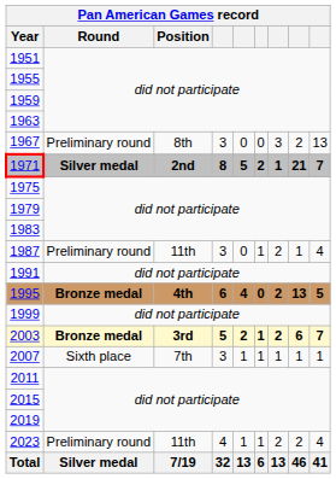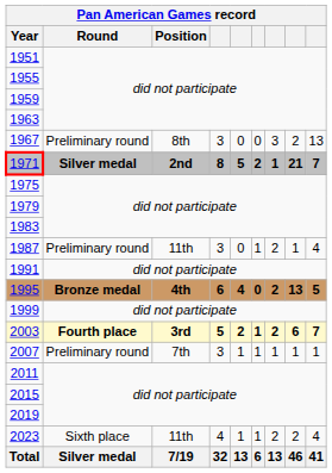 <table class="wikitable" style="text-align:center">
 <tr>
 <th colspan=9><a href='#'>Pan American Games</a> record</th>
 </tr>
 <tr>
 <th>Year</th>
 <th>Round</th>
 <th>Position</th>
 <th></th>
 <th></th>
 <th></th>
 <th></th>
 <th></th>
 <th></th>
 </tr>
 <tr>
 <td> <a href='#'>1951</a></td>
 <td colspan=8 rowspan=4><em>did not participate</em></td>
 </tr>
 <tr>
 <td> <a href='#'>1955</a></td>
 </tr>
 <tr>
 <td> <a href='#'>1959</a></td>
 </tr>
 <tr>
 <td> <a href='#'>1963</a></td>
 </tr>
 <tr>
 <td> <a href='#'>1967</a></td>
 <td>Preliminary round</td>
 <td>8th</td>
 <td>3</td>
 <td>0</td>
 <td>0</td>
 <td>3</td>
 <td>2</td>
 <td>13</td>
 </tr>
 <tr style="background:silver;">
 <td style="border:3px solid red"> <a href='#'>1971</a></td>
 <td><strong>Silver medal</strong></td>
 <td><strong>2nd</strong></td>
 <td><strong>8</strong></td>
 <td><strong>5</strong></td>
 <td><strong>2</strong></td>
 <td><strong>1</strong></td>
 <td><strong>21</strong></td>
 <td><strong>7</strong></td>
 </tr>
 <tr>
 <td> <a href='#'>1975</a></td>
 <td colspan=8 rowspan=3><em>did not participate</em></td>
 </tr>
 <tr>
 <td> <a href='#'>1979</a></td>
 </tr>
 <tr>
 <td> <a href='#'>1983</a></td>
 </tr>
 <tr>
 <td> <a href='#'>1987</a></td>
 <td>Preliminary round</td>
 <td>11th</td>
 <td>3</td>
 <td>0</td>
 <td>1</td>
 <td>2</td>
 <td>1</td>
 <td>4</td>
 </tr>
 <tr>
 <td> <a href='#'>1991</a></td>
 <td colspan=8><em>did not participate</em></td>
 </tr>
 <tr style="background:#c96;">
 <td> <a href='#'>1995</a></td>
 <td><strong>Bronze medal</strong></td>
 <td><strong>4th</strong></td>
 <td><strong>6</strong></td>
 <td><strong>4</strong></td>
 <td><strong>0</strong></td>
 <td><strong>2</strong></td>
 <td><strong>13</strong></td>
 <td><strong>5</strong></td>
 </tr>
 <tr>
 <td> <a href='#'>1999</a></td>
 <td colspan=8><em>did not participate</em></td>
 </tr>
 <tr style="background:LemonChiffon;">
 <td> <a href='#'>2003</a></td>
-<td><strong>Bronze medal</strong></td>
+<td><strong>Fourth place</strong></td>
 <td><strong>3rd</strong></td>
 <td><strong>5</strong></td>
 <td><strong>2</strong></td>
 <td><strong>1</strong></td>
 <td><strong>2</strong></td>
 <td><strong>6</strong></td>
 <td><strong>7</strong></td>
 </tr>
 <tr>
 <td> <a href='#'>2007</a></td>
-<td>Sixth place</td>
+<td>Preliminary round</td>
 <td>7th</td>
 <td>3</td>
 <td>1</td>
 <td>1</td>
 <td>1</td>
 <td>1</td>
 <td>1</td>
 </tr>
 <tr>
 <td> <a href='#'>2011</a></td>
 <td colspan=8 rowspan=3><em>did not participate</em></td>
 </tr>
 <tr>
 <td> <a href='#'>2015</a></td>
 </tr>
 <tr>
 <td> <a href='#'>2019</a></td>
 </tr>
 <tr>
 <td> <a href='#'>2023</a></td>
-<td>Preliminary round</td>
+<td>Sixth place</td>
 <td>11th</td>
 <td>4</td>
 <td>1</td>
 <td>1</td>
 <td>2</td>
 <td>2</td>
 <td>4</td>
 </tr>
 <tr>
 <th>Total</th>
 <th>Silver medal</th>
 <th>7/19</th>
 <th>32</th>
 <th>13</th>
 <th>6</th>
 <th>13</th>
 <th>46</th>
 <th>41</th>
 </tr>
 </table>
